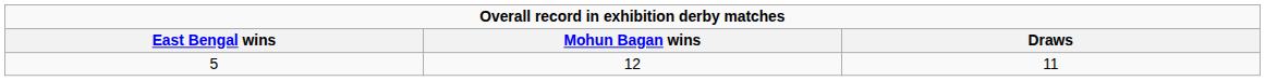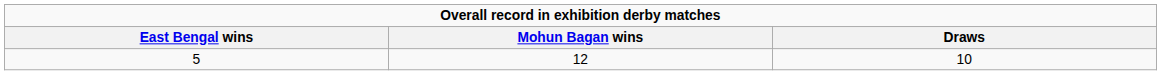 <table class="wikitable" style="font-size:90%; width:95%; text-align:center">
 <tr>
 <td Colspan="3"><strong>Overall record in exhibition derby matches</strong></td>
 </tr>
 <tr>
 <th width="33%"><a href='#'>East Bengal</a>  wins</th>
 <th width="33%"><a href='#'>Mohun Bagan</a> wins</th>
 <th width="33%">Draws</th>
 </tr>
 <tr>
 <td>5</td>
 <td>12</td>
-<td>11</td>
+<td>10</td>
 </tr>
 </table>
